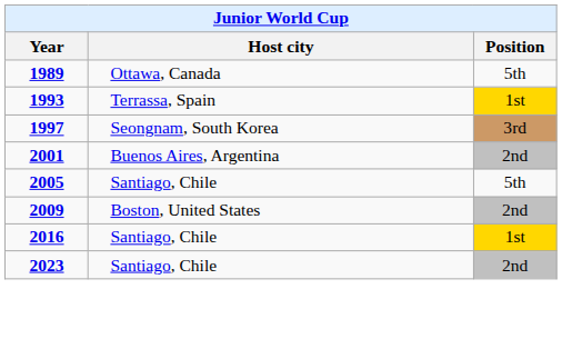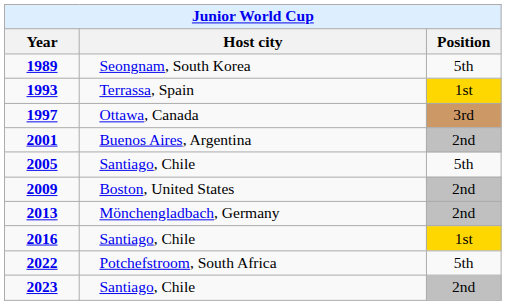 <table class="wikitable" style="text-align: center;">
 <tr>
 <th colspan=3 style="background-color: #ddeeff;"><a href='#'>Junior World Cup</a></th>
 </tr>
 <tr>
 <th style="width: 70px;">Year</th>
 <th style="width: 350px;">Host city</th>
 <th style="width: 70px;">Position</th>
 </tr>
 <tr>
 <td><strong><a href='#'>1989</a></strong></td>
-<td style="text-align: left; padding-left: 20px;"> <a href='#'>Ottawa</a>, Canada</td>
+<td style="text-align: left; padding-left: 20px;"> <a href='#'>Seongnam</a>, South Korea</td>
 <td>5th</td>
 </tr>
 <tr>
 <td><strong><a href='#'>1993</a></strong></td>
 <td style="text-align: left; padding-left: 20px;"> <a href='#'>Terrassa</a>, Spain</td>
 <td style="background-color:gold">1st</td>
 </tr>
 <tr>
 <td><strong><a href='#'>1997</a></strong></td>
-<td style="text-align: left; padding-left: 20px;"> <a href='#'>Seongnam</a>, South Korea</td>
+<td style="text-align: left; padding-left: 20px;"> <a href='#'>Ottawa</a>, Canada</td>
 <td style="background-color:#cc9966">3rd</td>
 </tr>
 <tr>
 <td><strong><a href='#'>2001</a></strong></td>
 <td style="text-align: left; padding-left: 20px;"> <a href='#'>Buenos Aires</a>, Argentina</td>
 <td style="background-color:silver">2nd</td>
 </tr>
 <tr>
 <td><strong><a href='#'>2005</a></strong></td>
 <td style="text-align: left; padding-left: 20px;"> <a href='#'>Santiago</a>, Chile</td>
 <td>5th</td>
 </tr>
 <tr>
 <td><strong><a href='#'>2009</a></strong></td>
 <td style="text-align: left; padding-left: 20px;"> <a href='#'>Boston</a>, United States</td>
 <td style="background-color:silver">2nd</td>
 </tr>
 <tr>
+<td><strong><a href='#'>2013</a></strong></td>
+<td style="text-align: left; padding-left: 20px;"> <a href='#'>Mönchengladbach</a>, Germany</td>
+<td style="background-color:silver">2nd</td>
+</tr>
+<tr>
 <td><strong><a href='#'>2016</a></strong></td>
 <td style="text-align: left; padding-left: 20px;"> <a href='#'>Santiago</a>, Chile</td>
 <td style="background-color:gold">1st</td>
+</tr>
+<tr>
+<td><strong><a href='#'>2022</a></strong></td>
+<td style="text-align: left; padding-left: 20px;"> <a href='#'>Potchefstroom</a>, South Africa</td>
+<td>5th</td>
 </tr>
 <tr>
 <td><strong><a href='#'>2023</a></strong></td>
 <td style="text-align: left; padding-left: 20px;"> <a href='#'>Santiago</a>, Chile</td>
 <td style="background-color:silver">2nd</td>
 </tr>
 </table>
